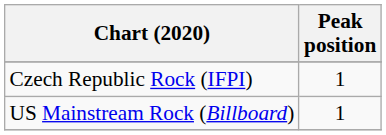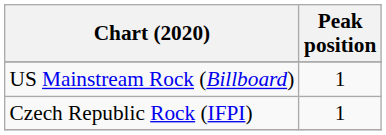 <table class="wikitable sortable">
 <tr>
 <th>Chart (2020)</th>
 <th>Peak<br>position</th>
 </tr>
 <tr>
 </tr>
 <tr>
+<td>US <a href='#'>Mainstream Rock</a> (<em><a href='#'>Billboard</a></em>)</td>
+<td style="text-align:center;">1</td>
+</tr>
+<tr>
 <td>Czech Republic <a href='#'>Rock</a> (<a href='#'>IFPI</a>)</td>
 <td style="text-align:center">1</td>
 </tr>
 <tr>
-<td>US <a href='#'>Mainstream Rock</a> (<em><a href='#'>Billboard</a></em>)</td>
-<td style="text-align:center;">1</td>
-</tr>
-<tr>
 </tr>
 </table>
